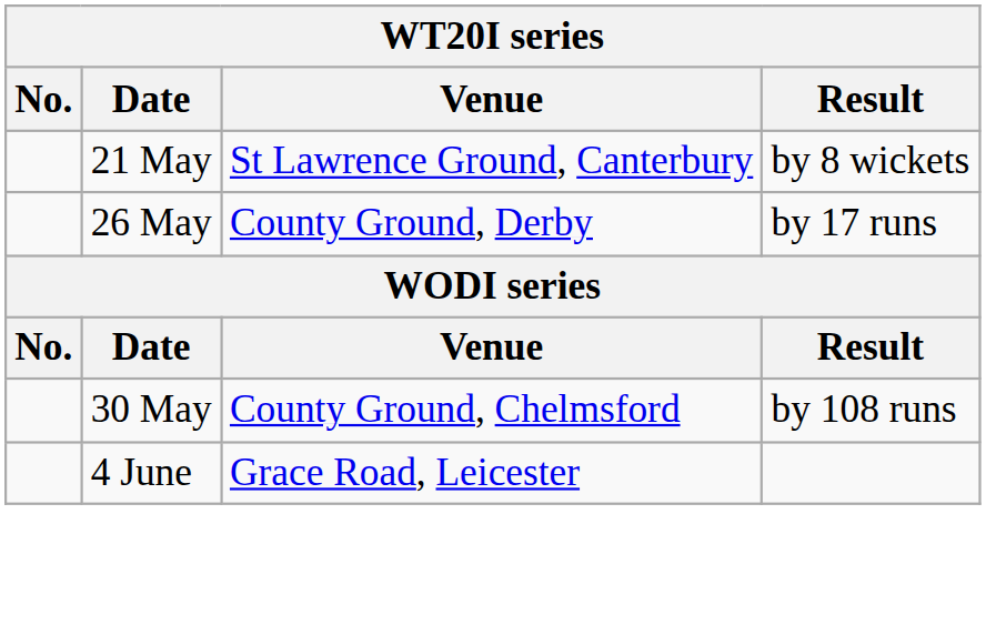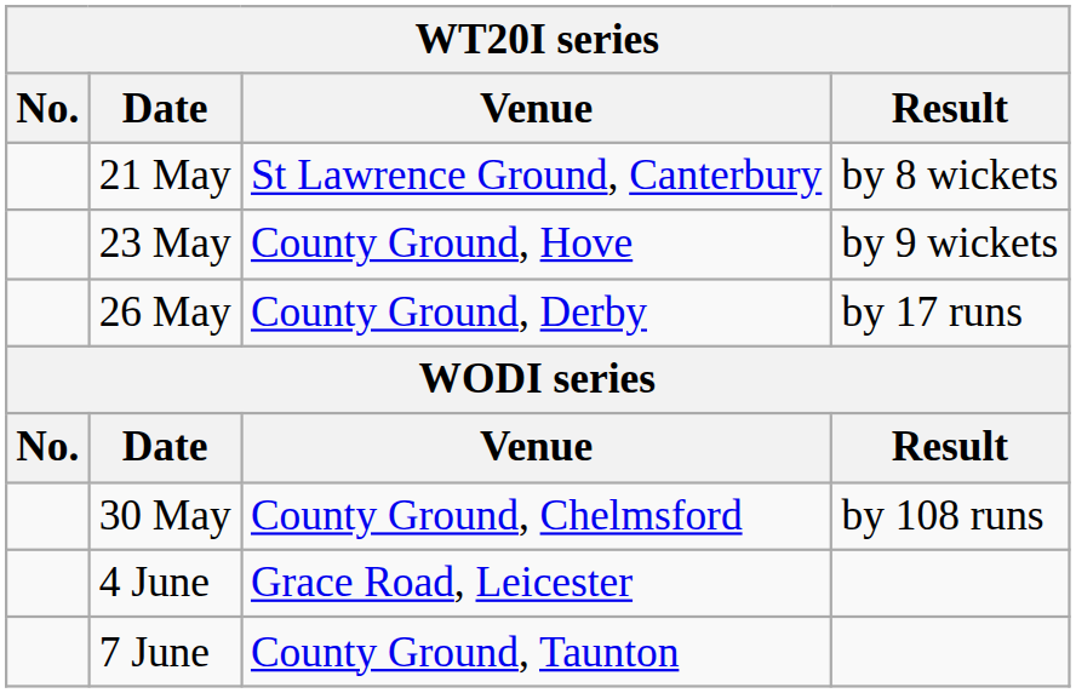 <table class="wikitable">
 <tr>
 <th colspan="4">WT20I series</th>
 </tr>
 <tr>
 <th>No.</th>
 <th>Date</th>
 <th>Venue</th>
 <th>Result</th>
 </tr>
 <tr>
 <td></td>
 <td>21 May</td>
 <td><a href='#'>St Lawrence Ground</a>, <a href='#'>Canterbury</a></td>
 <td> by 8 wickets</td>
+</tr>
+<tr>
+<td></td>
+<td>23 May</td>
+<td><a href='#'>County Ground</a>, <a href='#'>Hove</a></td>
+<td> by 9 wickets</td>
 </tr>
 <tr>
 <td></td>
 <td>26 May</td>
 <td><a href='#'>County Ground</a>, <a href='#'>Derby</a></td>
 <td> by 17 runs</td>
 </tr>
 <tr>
 <th colspan="4">WODI series</th>
 </tr>
 <tr>
 <th>No.</th>
 <th>Date</th>
 <th>Venue</th>
 <th>Result</th>
 </tr>
 <tr>
 <td></td>
 <td>30 May</td>
 <td><a href='#'>County Ground</a>, <a href='#'>Chelmsford</a></td>
 <td> by 108 runs</td>
 </tr>
 <tr>
 <td></td>
 <td>4 June</td>
 <td><a href='#'>Grace Road</a>, <a href='#'>Leicester</a></td>
 <td></td>
 </tr>
+<tr>
+<td></td>
+<td>7 June</td>
+<td><a href='#'>County Ground</a>, <a href='#'>Taunton</a></td>
+<td></td>
+</tr>
 </table>
